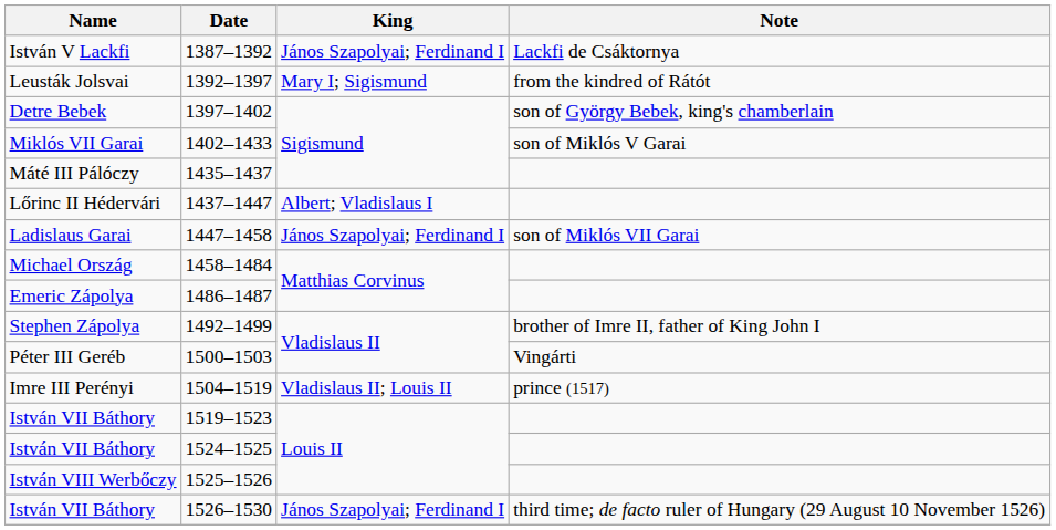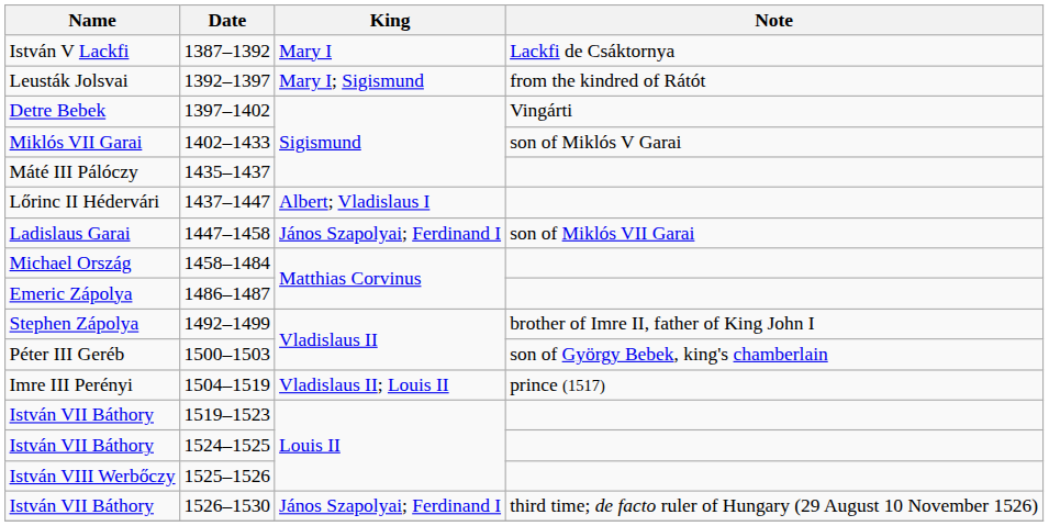 <table class="wikitable">
 <tr>
 <th>Name</th>
 <th>Date</th>
 <th>King</th>
 <th>Note</th>
 </tr>
 <tr>
 <td>István V <a href='#'>Lackfi</a></td>
 <td>1387–1392</td>
-<td><a href='#'>János Szapolyai</a>; <a href='#'>Ferdinand I</a></td>
+<td><a href='#'>Mary I</a></td>
 <td><a href='#'>Lackfi</a> de Csáktornya</td>
 </tr>
 <tr>
 <td>Leusták Jolsvai</td>
 <td>1392–1397</td>
 <td><a href='#'>Mary I</a>; <a href='#'>Sigismund</a></td>
 <td>from the kindred of Rátót</td>
 </tr>
 <tr>
 <td><a href='#'>Detre Bebek</a></td>
 <td>1397–1402</td>
 <td rowspan="3"><a href='#'>Sigismund</a></td>
-<td>son of <a href='#'>György Bebek</a>, king's <a href='#'>chamberlain</a></td>
+<td>Vingárti</td>
 </tr>
 <tr>
 <td><a href='#'>Miklós VII Garai</a></td>
 <td>1402–1433</td>
 <td>son of Miklós V Garai</td>
 </tr>
 <tr>
 <td>Máté III Pálóczy</td>
 <td>1435–1437</td>
 <td></td>
 </tr>
 <tr>
 <td>Lőrinc II Hédervári</td>
 <td>1437–1447</td>
 <td><a href='#'>Albert</a>; <a href='#'>Vladislaus I</a></td>
 <td></td>
 </tr>
 <tr>
 <td><a href='#'>Ladislaus Garai</a></td>
 <td>1447–1458</td>
 <td><a href='#'>János Szapolyai</a>; <a href='#'>Ferdinand I</a></td>
 <td>son of <a href='#'>Miklós VII Garai</a></td>
 </tr>
 <tr>
 <td><a href='#'>Michael Ország</a></td>
 <td>1458–1484</td>
 <td rowspan="2"><a href='#'>Matthias Corvinus</a></td>
 <td></td>
 </tr>
 <tr>
 <td><a href='#'>Emeric Zápolya</a></td>
 <td>1486–1487</td>
 <td></td>
 </tr>
 <tr>
 <td><a href='#'>Stephen Zápolya</a></td>
 <td>1492–1499</td>
 <td rowspan="2"><a href='#'>Vladislaus II</a></td>
 <td>brother of Imre II, father of King John I</td>
 </tr>
 <tr>
 <td>Péter III Geréb</td>
 <td>1500–1503</td>
-<td>Vingárti</td>
+<td>son of <a href='#'>György Bebek</a>, king's <a href='#'>chamberlain</a></td>
 </tr>
 <tr>
 <td>Imre III Perényi</td>
 <td>1504–1519</td>
 <td><a href='#'>Vladislaus II</a>; <a href='#'>Louis II</a></td>
 <td>prince <small>(1517)</small></td>
 </tr>
 <tr>
 <td><a href='#'>István VII Báthory</a></td>
 <td>1519–1523</td>
 <td rowspan="3"><a href='#'>Louis II</a></td>
 <td></td>
 </tr>
 <tr>
 <td><a href='#'>István VII Báthory</a></td>
 <td>1524–1525</td>
 <td></td>
 </tr>
 <tr>
 <td><a href='#'>István VIII Werbőczy</a></td>
 <td>1525–1526</td>
 <td></td>
 </tr>
 <tr>
 <td><a href='#'>István VII Báthory</a></td>
 <td>1526–1530</td>
 <td><a href='#'>János Szapolyai</a>; <a href='#'>Ferdinand I</a></td>
 <td>third time; <em>de facto</em> ruler of Hungary (29 August 10 November 1526)</td>
 </tr>
 <tr>
 </tr>
 </table>
